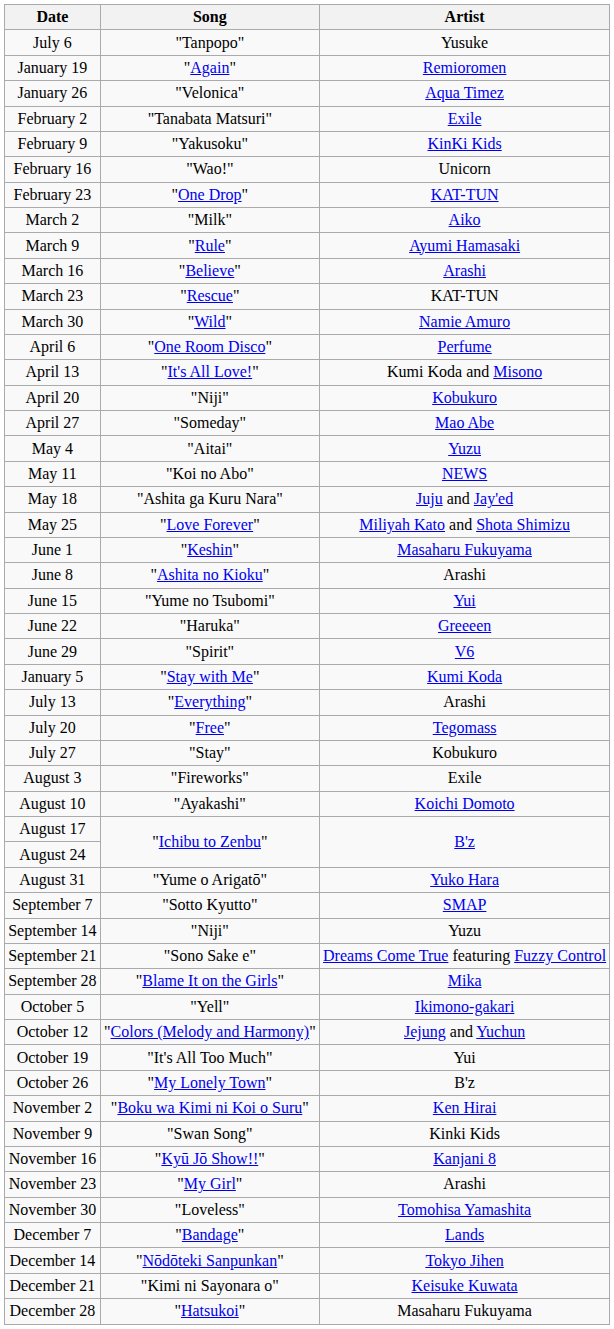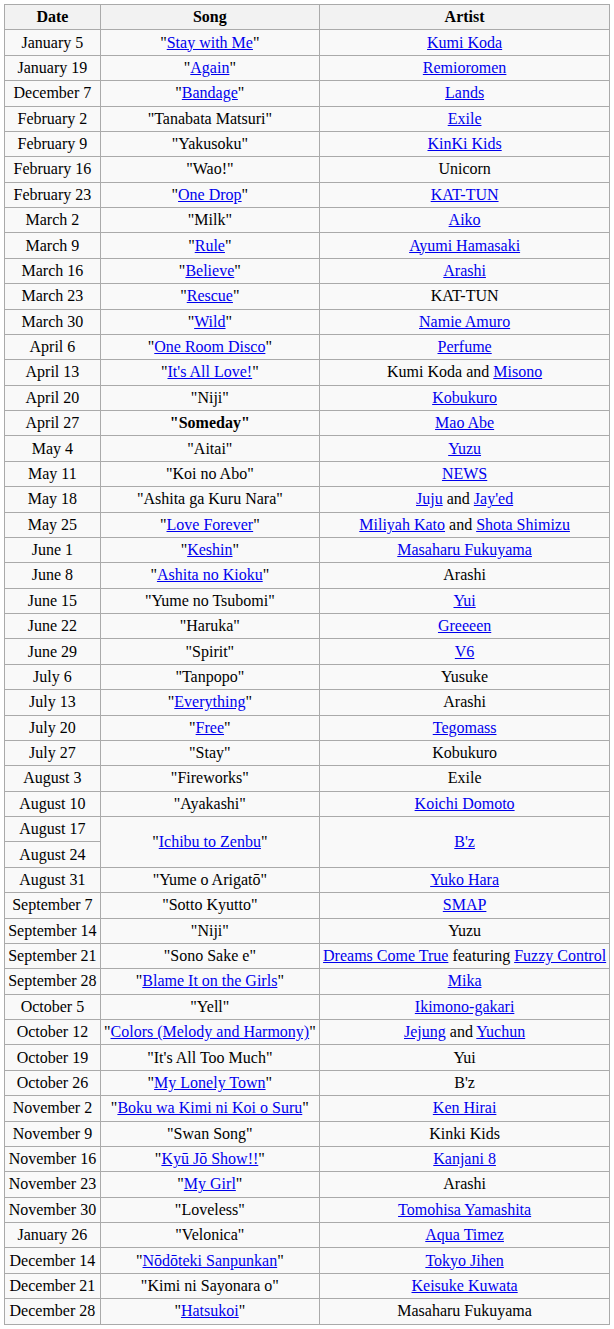 <table class="wikitable plainrowheaders" style="text-align: center">
 <tr>
 <th>Date</th>
 <th>Song</th>
 <th>Artist</th>
 </tr>
 <tr>
-<td>July 6</td>
-<td>"Tanpopo"</td>
-<td>Yusuke</td>
+<td>January 5</td>
+<td>"<a href='#'>Stay with Me</a>"</td>
+<td><a href='#'>Kumi Koda</a></td>
 </tr>
 <tr>
 <td>January 19</td>
 <td>"<a href='#'>Again</a>"</td>
 <td><a href='#'>Remioromen</a></td>
 </tr>
 <tr>
-<td>January 26</td>
-<td>"Velonica"</td>
-<td><a href='#'>Aqua Timez</a></td>
+<td>December 7</td>
+<td>"<a href='#'>Bandage</a>"</td>
+<td><a href='#'>Lands</a></td>
 </tr>
 <tr>
 <td>February 2</td>
 <td>"Tanabata Matsuri"</td>
 <td><a href='#'>Exile</a></td>
 </tr>
 <tr>
 <td>February 9</td>
 <td>"Yakusoku"</td>
 <td><a href='#'>KinKi Kids</a></td>
 </tr>
 <tr>
 <td>February 16</td>
 <td>"Wao!"</td>
 <td>Unicorn</td>
 </tr>
 <tr>
 <td>February 23</td>
 <td>"<a href='#'>One Drop</a>"</td>
 <td><a href='#'>KAT-TUN</a></td>
 </tr>
 <tr>
 <td>March 2</td>
 <td>"Milk"</td>
 <td><a href='#'>Aiko</a></td>
 </tr>
 <tr>
 <td>March 9</td>
 <td>"<a href='#'>Rule</a>"</td>
 <td><a href='#'>Ayumi Hamasaki</a></td>
 </tr>
 <tr>
 <td>March 16</td>
 <td>"<a href='#'>Believe</a>"</td>
 <td><a href='#'>Arashi</a></td>
 </tr>
 <tr>
 <td>March 23</td>
 <td>"<a href='#'>Rescue</a>"</td>
 <td>KAT-TUN</td>
 </tr>
 <tr>
 <td>March 30</td>
 <td>"<a href='#'>Wild</a>"</td>
 <td><a href='#'>Namie Amuro</a></td>
 </tr>
 <tr>
 <td>April 6</td>
 <td>"<a href='#'>One Room Disco</a>"</td>
 <td><a href='#'>Perfume</a></td>
 </tr>
 <tr>
 <td>April 13</td>
 <td>"<a href='#'>It's All Love!</a>"</td>
 <td>Kumi Koda and <a href='#'>Misono</a></td>
 </tr>
 <tr>
 <td>April 20</td>
 <td>"Niji"</td>
 <td><a href='#'>Kobukuro</a></td>
 </tr>
 <tr>
 <td>April 27</td>
-<td>"Someday"</td>
+<td><strong>"Someday"</strong></td>
 <td><a href='#'>Mao Abe</a></td>
 </tr>
 <tr>
 <td>May 4</td>
 <td>"Aitai"</td>
 <td><a href='#'>Yuzu</a></td>
 </tr>
 <tr>
 <td>May 11</td>
 <td>"Koi no Abo"</td>
 <td><a href='#'>NEWS</a></td>
 </tr>
 <tr>
 <td>May 18</td>
 <td>"Ashita ga Kuru Nara"</td>
 <td><a href='#'>Juju</a> and <a href='#'>Jay'ed</a></td>
 </tr>
 <tr>
 <td>May 25</td>
 <td>"<a href='#'>Love Forever</a>"</td>
 <td><a href='#'>Miliyah Kato</a> and <a href='#'>Shota Shimizu</a></td>
 </tr>
 <tr>
 <td>June 1</td>
 <td>"<a href='#'>Keshin</a>"</td>
 <td><a href='#'>Masaharu Fukuyama</a></td>
 </tr>
 <tr>
 <td>June 8</td>
 <td>"<a href='#'>Ashita no Kioku</a>"</td>
 <td>Arashi</td>
 </tr>
 <tr>
 <td>June 15</td>
 <td>"Yume no Tsubomi"</td>
 <td><a href='#'>Yui</a></td>
 </tr>
 <tr>
 <td>June 22</td>
 <td>"Haruka"</td>
 <td><a href='#'>Greeeen</a></td>
 </tr>
 <tr>
 <td>June 29</td>
 <td>"Spirit"</td>
 <td><a href='#'>V6</a></td>
 </tr>
 <tr>
-<td>January 5</td>
-<td>"<a href='#'>Stay with Me</a>"</td>
-<td><a href='#'>Kumi Koda</a></td>
+<td>July 6</td>
+<td>"Tanpopo"</td>
+<td>Yusuke</td>
 </tr>
 <tr>
 <td>July 13</td>
 <td>"<a href='#'>Everything</a>"</td>
 <td>Arashi</td>
 </tr>
 <tr>
 <td>July 20</td>
 <td>"<a href='#'>Free</a>"</td>
 <td><a href='#'>Tegomass</a></td>
 </tr>
 <tr>
 <td>July 27</td>
 <td>"Stay"</td>
 <td>Kobukuro</td>
 </tr>
 <tr>
 <td>August 3</td>
 <td>"Fireworks"</td>
 <td>Exile</td>
 </tr>
 <tr>
 <td>August 10</td>
 <td>"Ayakashi"</td>
 <td><a href='#'>Koichi Domoto</a></td>
 </tr>
 <tr>
 <td>August 17</td>
 <td rowspan="2">"<a href='#'>Ichibu to Zenbu</a>"</td>
 <td rowspan="2"><a href='#'>B'z</a></td>
 </tr>
 <tr>
 <td>August 24</td>
 </tr>
 <tr>
 <td>August 31</td>
 <td>"Yume o Arigatō"</td>
 <td><a href='#'>Yuko Hara</a></td>
 </tr>
 <tr>
 <td>September 7</td>
 <td>"Sotto Kyutto"</td>
 <td><a href='#'>SMAP</a></td>
 </tr>
 <tr>
 <td>September 14</td>
 <td>"Niji"</td>
 <td>Yuzu</td>
 </tr>
 <tr>
 <td>September 21</td>
 <td>"Sono Sake e"</td>
 <td><a href='#'>Dreams Come True</a> featuring <a href='#'>Fuzzy Control</a></td>
 </tr>
 <tr>
 <td>September 28</td>
 <td>"<a href='#'>Blame It on the Girls</a>"</td>
 <td><a href='#'>Mika</a></td>
 </tr>
 <tr>
 <td>October 5</td>
 <td>"Yell"</td>
 <td><a href='#'>Ikimono-gakari</a></td>
 </tr>
 <tr>
 <td>October 12</td>
 <td>"<a href='#'>Colors (Melody and Harmony)</a>"</td>
 <td><a href='#'>Jejung</a> and <a href='#'>Yuchun</a></td>
 </tr>
 <tr>
 <td>October 19</td>
 <td>"It's All Too Much"</td>
 <td>Yui</td>
 </tr>
 <tr>
 <td>October 26</td>
 <td>"<a href='#'>My Lonely Town</a>"</td>
 <td>B'z</td>
 </tr>
 <tr>
 <td>November 2</td>
 <td>"<a href='#'>Boku wa Kimi ni Koi o Suru</a>"</td>
 <td><a href='#'>Ken Hirai</a></td>
 </tr>
 <tr>
 <td>November 9</td>
 <td>"Swan Song"</td>
 <td>Kinki Kids</td>
 </tr>
 <tr>
 <td>November 16</td>
 <td>"<a href='#'>Kyū Jō Show!!</a>"</td>
 <td><a href='#'>Kanjani 8</a></td>
 </tr>
 <tr>
 <td>November 23</td>
 <td>"<a href='#'>My Girl</a>"</td>
 <td>Arashi</td>
 </tr>
 <tr>
 <td>November 30</td>
 <td>"Loveless"</td>
 <td><a href='#'>Tomohisa Yamashita</a></td>
 </tr>
 <tr>
-<td>December 7</td>
-<td>"<a href='#'>Bandage</a>"</td>
-<td><a href='#'>Lands</a></td>
+<td>January 26</td>
+<td>"Velonica"</td>
+<td><a href='#'>Aqua Timez</a></td>
 </tr>
 <tr>
 <td>December 14</td>
 <td>"<a href='#'>Nōdōteki Sanpunkan</a>"</td>
 <td><a href='#'>Tokyo Jihen</a></td>
 </tr>
 <tr>
 <td>December 21</td>
 <td>"Kimi ni Sayonara o"</td>
 <td><a href='#'>Keisuke Kuwata</a></td>
 </tr>
 <tr>
 <td>December 28</td>
 <td>"<a href='#'>Hatsukoi</a>"</td>
 <td>Masaharu Fukuyama</td>
 </tr>
 </table>
